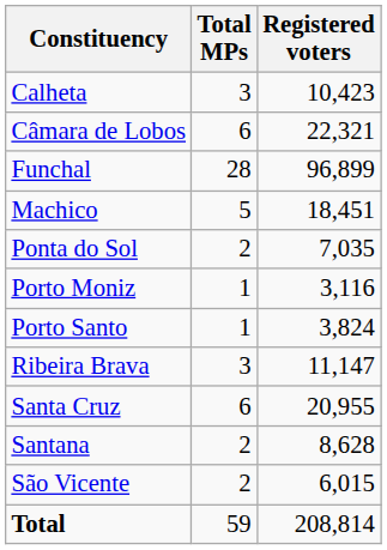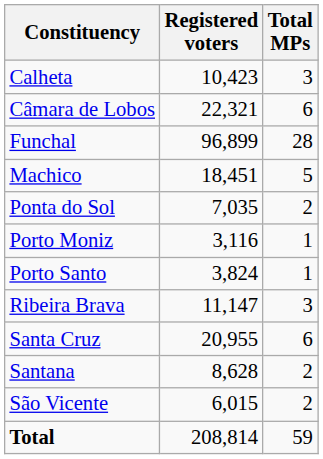 <table class="wikitable sortable" style="text-align:right">
 <tr>
 <th>Constituency</th>
+<th>Registered<br>voters</th>
 <th>Total <br>MPs</th>
-<th>Registered<br>voters</th>
 </tr>
 <tr>
 <td align="left"><a href='#'>Calheta</a></td>
+<td>10,423</td>
 <td>3</td>
-<td>10,423</td>
 </tr>
 <tr>
 <td align="left"><a href='#'>Câmara de Lobos</a></td>
+<td>22,321</td>
 <td>6</td>
-<td>22,321</td>
 </tr>
 <tr>
 <td align="left"><a href='#'>Funchal</a></td>
+<td>96,899</td>
 <td>28</td>
-<td>96,899</td>
 </tr>
 <tr>
 <td align="left"><a href='#'>Machico</a></td>
+<td>18,451</td>
 <td>5</td>
-<td>18,451</td>
 </tr>
 <tr>
 <td align="left"><a href='#'>Ponta do Sol</a></td>
+<td>7,035</td>
 <td>2</td>
-<td>7,035</td>
 </tr>
 <tr>
 <td align="left"><a href='#'>Porto Moniz</a></td>
+<td>3,116</td>
 <td>1</td>
-<td>3,116</td>
 </tr>
 <tr>
 <td align="left"><a href='#'>Porto Santo</a></td>
+<td>3,824</td>
 <td>1</td>
-<td>3,824</td>
 </tr>
 <tr>
 <td align="left"><a href='#'>Ribeira Brava</a></td>
+<td>11,147</td>
 <td>3</td>
-<td>11,147</td>
 </tr>
 <tr>
 <td align="left"><a href='#'>Santa Cruz</a></td>
+<td>20,955</td>
 <td>6</td>
-<td>20,955</td>
 </tr>
 <tr>
 <td align="left"><a href='#'>Santana</a></td>
+<td>8,628</td>
 <td>2</td>
-<td>8,628</td>
 </tr>
 <tr>
 <td align="left"><a href='#'>São Vicente</a></td>
+<td>6,015</td>
 <td>2</td>
-<td>6,015</td>
 </tr>
 <tr>
 <td align="left"><strong>Total</strong></td>
+<td>208,814</td>
 <td>59</td>
-<td>208,814</td>
 </tr>
 </table>
